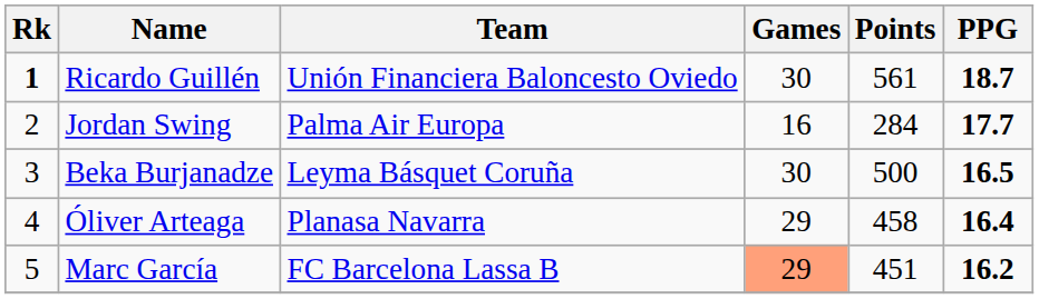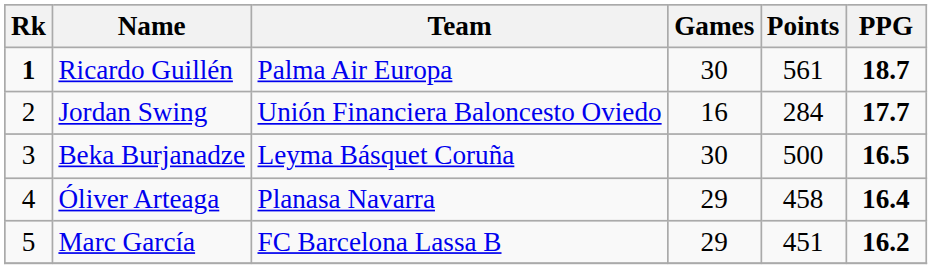 <table class="wikitable" style="text-align: center;">
 <tr>
 <th>Rk</th>
 <th>Name</th>
 <th>Team</th>
 <th>Games</th>
 <th>Points</th>
 <th width=40>PPG</th>
 </tr>
 <tr>
 <td><strong>1</strong></td>
 <td align="left"> <a href='#'>Ricardo Guillén</a></td>
-<td align="left"><a href='#'>Unión Financiera Baloncesto Oviedo</a></td>
+<td align="left"><a href='#'>Palma Air Europa</a></td>
 <td>30</td>
 <td>561</td>
 <td><strong>18.7</strong></td>
 </tr>
 <tr>
 <td>2</td>
 <td align="left"> <a href='#'>Jordan Swing</a></td>
-<td align="left"><a href='#'>Palma Air Europa</a></td>
+<td align="left"><a href='#'>Unión Financiera Baloncesto Oviedo</a></td>
 <td>16</td>
 <td>284</td>
 <td><strong>17.7</strong></td>
 </tr>
 <tr>
 <td>3</td>
 <td align="left"> <a href='#'>Beka Burjanadze</a></td>
 <td align="left"><a href='#'>Leyma Básquet Coruña</a></td>
 <td>30</td>
 <td>500</td>
 <td><strong>16.5</strong></td>
 </tr>
 <tr>
 <td>4</td>
 <td align="left"> <a href='#'>Óliver Arteaga</a></td>
 <td align="left"><a href='#'>Planasa Navarra</a></td>
 <td>29</td>
 <td>458</td>
 <td><strong>16.4</strong></td>
 </tr>
 <tr>
 <td>5</td>
 <td align="left"> <a href='#'>Marc García</a></td>
 <td align="left"><a href='#'>FC Barcelona Lassa B</a></td>
-<td style="background: lightsalmon;">29</td>
+<td>29</td>
 <td>451</td>
 <td><strong>16.2</strong></td>
 </tr>
 <tr>
 </tr>
 </table>
